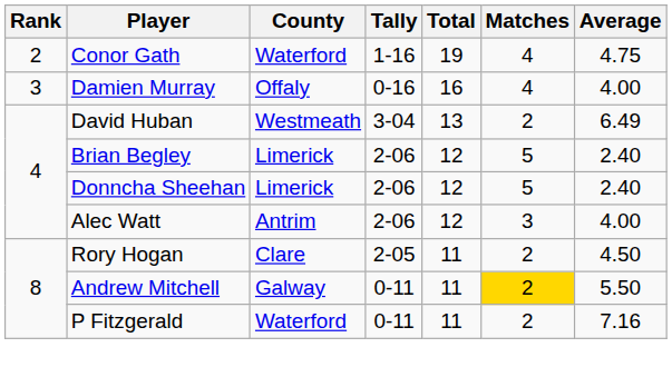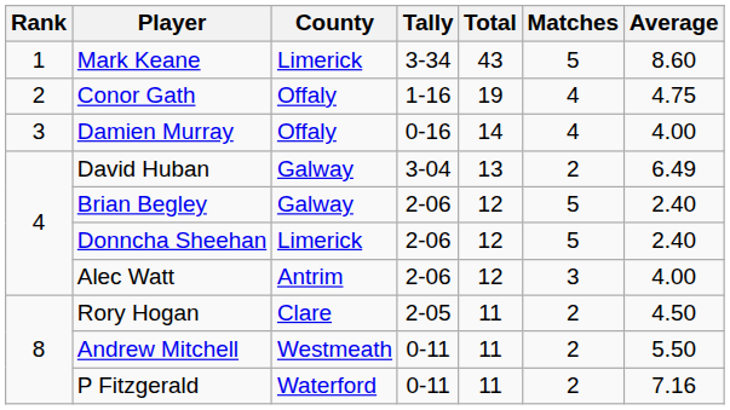 <table class="wikitable">
 <tr>
 <th>Rank</th>
 <th>Player</th>
 <th>County</th>
 <th>Tally</th>
 <th>Total</th>
 <th>Matches</th>
 <th>Average</th>
 </tr>
 <tr>
+<td rowspan=1 align=center>1</td>
+<td><a href='#'>Mark Keane</a></td>
+<td><a href='#'>Limerick</a></td>
+<td align=center>3-34</td>
+<td align=center>43</td>
+<td align=center>5</td>
+<td align=center>8.60</td>
+</tr>
+<tr>
 <td rowspan=1 align=center>2</td>
 <td><a href='#'>Conor Gath</a></td>
-<td><a href='#'>Waterford</a></td>
+<td><a href='#'>Offaly</a></td>
 <td align=center>1-16</td>
 <td align=center>19</td>
 <td align=center>4</td>
 <td align=center>4.75</td>
 </tr>
 <tr>
 <td rowspan=1 align=center>3</td>
 <td><a href='#'>Damien Murray</a></td>
 <td><a href='#'>Offaly</a></td>
 <td align=center>0-16</td>
-<td align=center>16</td>
+<td align=center>14</td>
 <td align=center>4</td>
 <td align=center>4.00</td>
 </tr>
 <tr>
 <td rowspan=4 align=center>4</td>
 <td>David Huban</td>
-<td><a href='#'>Westmeath</a></td>
+<td><a href='#'>Galway</a></td>
 <td align=center>3-04</td>
 <td align=center>13</td>
 <td align=center>2</td>
 <td align=center>6.49</td>
 </tr>
 <tr>
 <td><a href='#'>Brian Begley</a></td>
-<td><a href='#'>Limerick</a></td>
+<td><a href='#'>Galway</a></td>
 <td align=center>2-06</td>
 <td align=center>12</td>
 <td align=center>5</td>
 <td align=center>2.40</td>
 </tr>
 <tr>
 <td><a href='#'>Donncha Sheehan</a></td>
 <td><a href='#'>Limerick</a></td>
 <td align=center>2-06</td>
 <td align=center>12</td>
 <td align=center>5</td>
 <td align=center>2.40</td>
 </tr>
 <tr>
 <td>Alec Watt</td>
 <td><a href='#'>Antrim</a></td>
 <td align=center>2-06</td>
 <td align=center>12</td>
 <td align=center>3</td>
 <td align=center>4.00</td>
 </tr>
 <tr>
 <td rowspan=3 align=center>8</td>
 <td>Rory Hogan</td>
 <td><a href='#'>Clare</a></td>
 <td align=center>2-05</td>
 <td align=center>11</td>
 <td align=center>2</td>
 <td align=center>4.50</td>
 </tr>
 <tr>
 <td><a href='#'>Andrew Mitchell</a></td>
-<td><a href='#'>Galway</a></td>
+<td><a href='#'>Westmeath</a></td>
 <td align=center>0-11</td>
 <td align=center>11</td>
-<td align=center style="background: gold;">2</td>
+<td align=center>2</td>
 <td align=center>5.50</td>
 </tr>
 <tr>
 <td>P Fitzgerald</td>
 <td><a href='#'>Waterford</a></td>
 <td align=center>0-11</td>
 <td align=center>11</td>
 <td align=center>2</td>
 <td align=center>7.16</td>
 </tr>
 </table>
